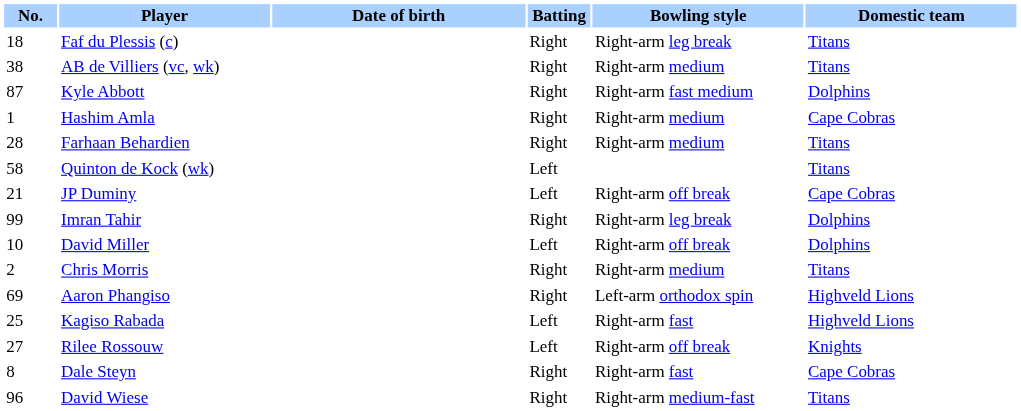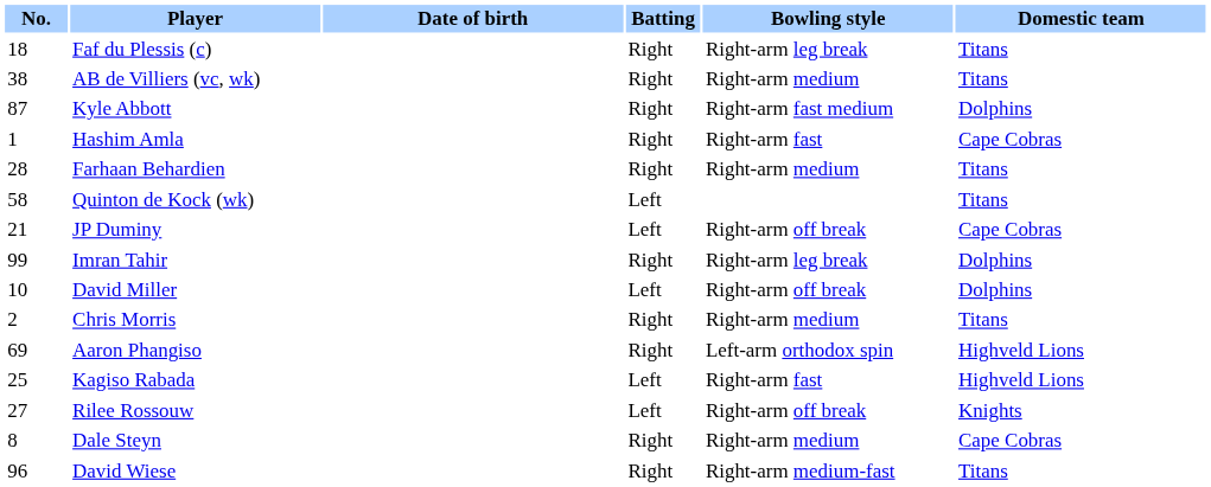 <table class="sortable" style="width:80%;" border="0" cellspacing="2" cellpadding="2">
 <tr style="background:#aad0ff;">
 <th scope="col" width="5%">No.</th>
 <th width=20%>Player</th>
 <th width=24%>Date of birth</th>
 <th width=6%>Batting</th>
 <th width=20%>Bowling style</th>
 <th width=20%>Domestic team</th>
 </tr>
 <tr>
 <td>18</td>
 <td><a href='#'>Faf du Plessis</a> (<a href='#'>c</a>)</td>
 <td></td>
 <td>Right</td>
 <td>Right-arm <a href='#'>leg break</a></td>
 <td><a href='#'>Titans</a></td>
 </tr>
 <tr>
 <td>38</td>
 <td><a href='#'>AB de Villiers</a> (<a href='#'>vc</a>, <a href='#'>wk</a>)</td>
 <td></td>
 <td>Right</td>
 <td>Right-arm <a href='#'>medium</a></td>
 <td><a href='#'>Titans</a></td>
 </tr>
 <tr>
 <td>87</td>
 <td><a href='#'>Kyle Abbott</a></td>
 <td></td>
 <td>Right</td>
 <td>Right-arm <a href='#'>fast medium</a></td>
 <td><a href='#'>Dolphins</a></td>
 </tr>
 <tr>
 <td>1</td>
 <td><a href='#'>Hashim Amla</a></td>
 <td></td>
 <td>Right</td>
-<td>Right-arm <a href='#'>medium</a></td>
+<td>Right-arm <a href='#'>fast</a></td>
 <td><a href='#'>Cape Cobras</a></td>
 </tr>
 <tr>
 <td>28</td>
 <td><a href='#'>Farhaan Behardien</a></td>
 <td></td>
 <td>Right</td>
 <td>Right-arm <a href='#'>medium</a></td>
 <td><a href='#'>Titans</a></td>
 </tr>
 <tr>
 <td>58</td>
 <td><a href='#'>Quinton de Kock</a> (<a href='#'>wk</a>)</td>
 <td></td>
 <td>Left</td>
 <td></td>
 <td><a href='#'>Titans</a></td>
 </tr>
 <tr>
 <td>21</td>
 <td><a href='#'>JP Duminy</a></td>
 <td></td>
 <td>Left</td>
 <td>Right-arm <a href='#'>off break</a></td>
 <td><a href='#'>Cape Cobras</a></td>
 </tr>
 <tr>
 <td>99</td>
 <td><a href='#'>Imran Tahir</a></td>
 <td></td>
 <td>Right</td>
 <td>Right-arm <a href='#'>leg break</a></td>
 <td><a href='#'>Dolphins</a></td>
 </tr>
 <tr>
 <td>10</td>
 <td><a href='#'>David Miller</a></td>
 <td></td>
 <td>Left</td>
 <td>Right-arm <a href='#'>off break</a></td>
 <td><a href='#'>Dolphins</a></td>
 </tr>
 <tr>
 <td>2</td>
 <td><a href='#'>Chris Morris</a></td>
 <td></td>
 <td>Right</td>
 <td>Right-arm <a href='#'>medium</a></td>
 <td><a href='#'>Titans</a></td>
 </tr>
 <tr>
 <td>69</td>
 <td><a href='#'>Aaron Phangiso</a></td>
 <td></td>
 <td>Right</td>
 <td>Left-arm  <a href='#'>orthodox spin</a></td>
 <td><a href='#'>Highveld Lions</a></td>
 </tr>
 <tr>
 <td>25</td>
 <td><a href='#'>Kagiso Rabada</a></td>
 <td></td>
 <td>Left</td>
 <td>Right-arm <a href='#'>fast</a></td>
 <td><a href='#'>Highveld Lions</a></td>
 <td></td>
 </tr>
 <tr>
 <td>27</td>
 <td><a href='#'>Rilee Rossouw</a></td>
 <td></td>
 <td>Left</td>
 <td>Right-arm <a href='#'>off break</a></td>
 <td><a href='#'>Knights</a></td>
 </tr>
 <tr>
 <td>8</td>
 <td><a href='#'>Dale Steyn</a></td>
 <td></td>
 <td>Right</td>
-<td>Right-arm <a href='#'>fast</a></td>
+<td>Right-arm <a href='#'>medium</a></td>
 <td><a href='#'>Cape Cobras</a></td>
 </tr>
 <tr>
 <td>96</td>
 <td><a href='#'>David Wiese</a></td>
 <td></td>
 <td>Right</td>
 <td>Right-arm <a href='#'>medium-fast</a></td>
 <td><a href='#'>Titans</a></td>
 <td></td>
 </tr>
 </table>
